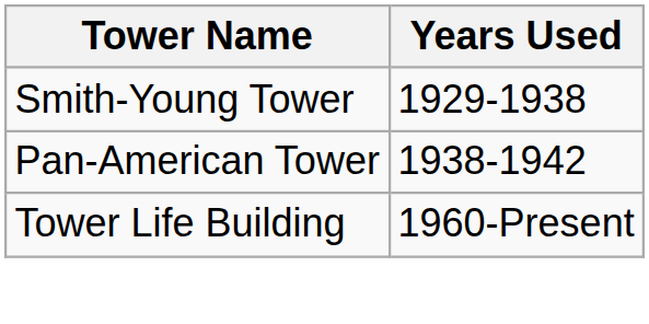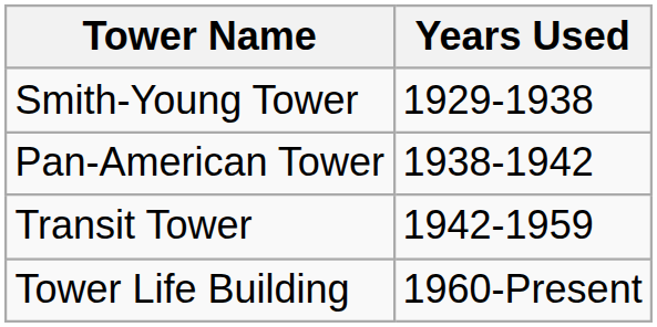 <table class="wikitable">
 <tr>
 <th>Tower Name</th>
 <th>Years Used</th>
 </tr>
 <tr>
 <td>Smith-Young Tower</td>
 <td>1929-1938</td>
 </tr>
 <tr>
 <td>Pan-American Tower</td>
 <td>1938-1942</td>
 </tr>
 <tr>
+<td>Transit Tower</td>
+<td>1942-1959</td>
+</tr>
+<tr>
 <td>Tower Life Building</td>
 <td>1960-Present</td>
 </tr>
 </table>
